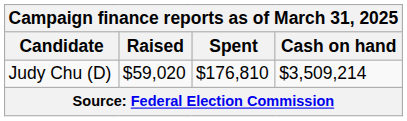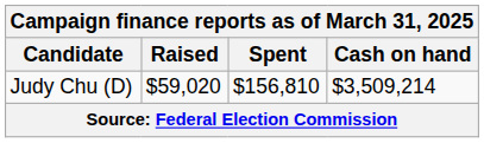 <table class="wikitable sortable">
 <tr>
 <th colspan=4>Campaign finance reports as of March 31, 2025</th>
 </tr>
 <tr style="text-align:center;">
 <th>Candidate</th>
 <th>Raised</th>
 <th>Spent</th>
 <th>Cash on hand</th>
 </tr>
 <tr>
 <td>Judy Chu (D)</td>
 <td>$59,020</td>
-<td>$176,810</td>
+<td>$156,810</td>
 <td>$3,509,214</td>
 </tr>
 <tr>
 <th colspan="4"><small>Source: <a href='#'>Federal Election Commission</a></small></th>
 </tr>
 </table>
